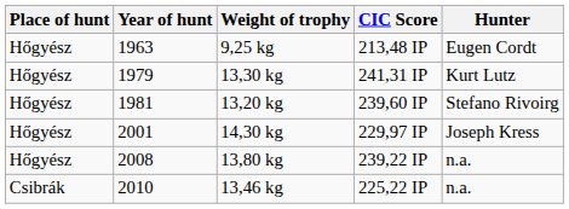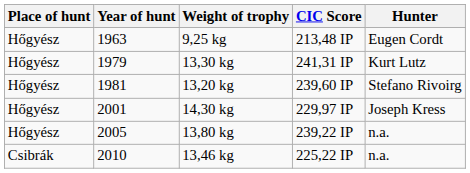 <table class="wikitable">
 <tr>
 <th>Place of hunt</th>
 <th>Year of hunt</th>
 <th>Weight of trophy</th>
 <th><a href='#'>CIC</a> Score</th>
 <th>Hunter</th>
 </tr>
 <tr>
 <td>Hőgyész</td>
 <td>1963</td>
 <td>9,25 kg</td>
 <td>213,48 IP</td>
 <td>Eugen Cordt</td>
 </tr>
 <tr>
 <td>Hőgyész</td>
 <td>1979</td>
 <td>13,30 kg</td>
 <td>241,31 IP</td>
 <td>Kurt Lutz</td>
 </tr>
 <tr>
 <td>Hőgyész</td>
 <td>1981</td>
 <td>13,20 kg</td>
 <td>239,60 IP</td>
 <td>Stefano Rivoirg</td>
 </tr>
 <tr>
 <td>Hőgyész</td>
 <td>2001</td>
 <td>14,30 kg</td>
 <td>229,97 IP</td>
 <td>Joseph Kress</td>
 </tr>
 <tr>
 <td>Hőgyész</td>
-<td>2008</td>
+<td>2005</td>
 <td>13,80 kg</td>
 <td>239,22 IP</td>
 <td>n.a.</td>
 </tr>
 <tr>
 <td>Csibrák</td>
 <td>2010</td>
 <td>13,46 kg</td>
 <td>225,22 IP</td>
 <td>n.a.</td>
 </tr>
 </table>
